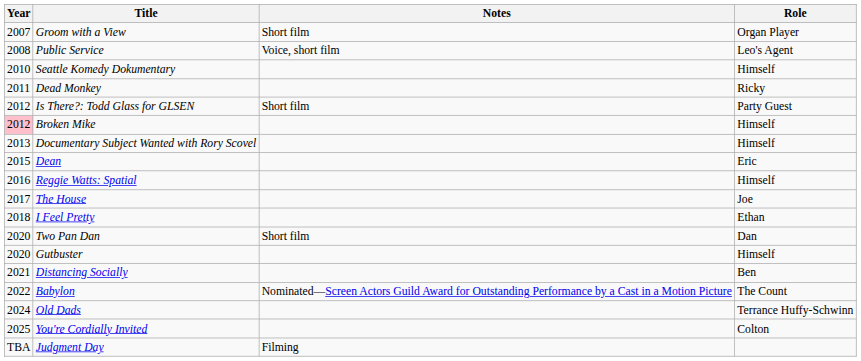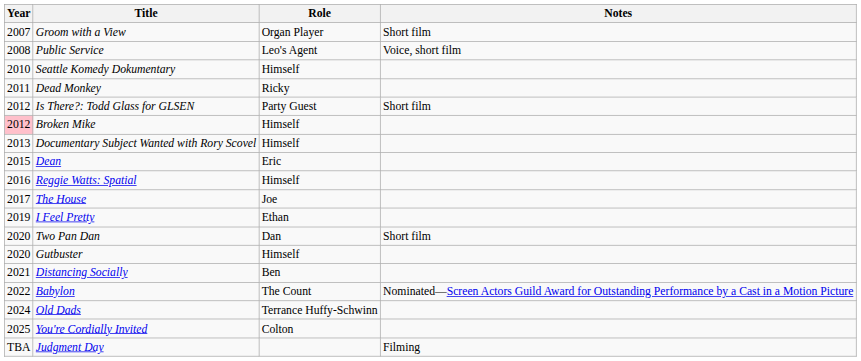 <table class="wikitable sortable">
 <tr>
 <th>Year</th>
 <th>Title</th>
+<th>Role</th>
 <th class="unsortable">Notes</th>
-<th>Role</th>
 </tr>
 <tr>
 <td>2007</td>
 <td><em>Groom with a View</em></td>
+<td>Organ Player</td>
 <td>Short film</td>
-<td>Organ Player</td>
 </tr>
 <tr>
 <td>2008</td>
 <td><em>Public Service</em></td>
+<td>Leo's Agent</td>
 <td>Voice, short film</td>
-<td>Leo's Agent</td>
 </tr>
 <tr>
 <td>2010</td>
 <td><em>Seattle Komedy Dokumentary</em></td>
+<td>Himself</td>
 <td></td>
-<td>Himself</td>
 </tr>
 <tr>
 <td>2011</td>
 <td><em>Dead Monkey</em></td>
+<td>Ricky</td>
 <td></td>
-<td>Ricky</td>
 </tr>
 <tr>
 <td>2012</td>
 <td><em>Is There?: Todd Glass for GLSEN</em></td>
+<td>Party Guest</td>
 <td>Short film</td>
-<td>Party Guest</td>
 </tr>
 <tr>
 <td style="background: pink;">2012</td>
 <td><em>Broken Mike</em></td>
+<td>Himself</td>
 <td></td>
-<td>Himself</td>
 </tr>
 <tr>
 <td>2013</td>
 <td><em>Documentary Subject Wanted with Rory Scovel</em></td>
+<td>Himself</td>
 <td></td>
-<td>Himself</td>
 </tr>
 <tr>
 <td>2015</td>
 <td><em><a href='#'>Dean</a></em></td>
+<td>Eric</td>
 <td></td>
-<td>Eric</td>
 </tr>
 <tr>
 <td>2016</td>
 <td><em><a href='#'>Reggie Watts: Spatial</a></em></td>
+<td>Himself</td>
 <td></td>
-<td>Himself</td>
 </tr>
 <tr>
 <td>2017</td>
 <td><em><a href='#'>The House</a></em></td>
+<td>Joe</td>
 <td></td>
-<td>Joe</td>
 </tr>
 <tr>
-<td>2018</td>
+<td>2019</td>
 <td><em><a href='#'>I Feel Pretty</a></em></td>
+<td>Ethan</td>
 <td></td>
-<td>Ethan</td>
 </tr>
 <tr>
 <td>2020</td>
 <td><em>Two Pan Dan</em></td>
+<td>Dan</td>
 <td>Short film</td>
-<td>Dan</td>
 </tr>
 <tr>
 <td>2020</td>
 <td><em>Gutbuster</em></td>
+<td>Himself</td>
 <td></td>
-<td>Himself</td>
 </tr>
 <tr>
 <td>2021</td>
 <td><em><a href='#'>Distancing Socially</a></em></td>
+<td>Ben</td>
 <td></td>
-<td>Ben</td>
 </tr>
 <tr>
 <td>2022</td>
 <td><em><a href='#'>Babylon</a></em></td>
+<td>The Count</td>
 <td>Nominated—<a href='#'>Screen Actors Guild Award for Outstanding Performance by a Cast in a Motion Picture</a></td>
-<td>The Count</td>
 </tr>
 <tr>
 <td>2024</td>
 <td><em><a href='#'>Old Dads</a></em></td>
+<td>Terrance Huffy-Schwinn</td>
 <td></td>
-<td>Terrance Huffy-Schwinn</td>
 </tr>
 <tr>
 <td>2025</td>
 <td><em><a href='#'>You're Cordially Invited</a></em></td>
+<td>Colton</td>
 <td></td>
-<td>Colton</td>
 </tr>
 <tr>
 <td>TBA</td>
 <td><em><a href='#'>Judgment Day</a></em></td>
+<td></td>
 <td>Filming</td>
-<td></td>
 </tr>
 </table>
